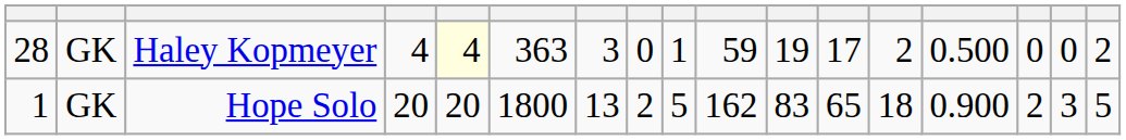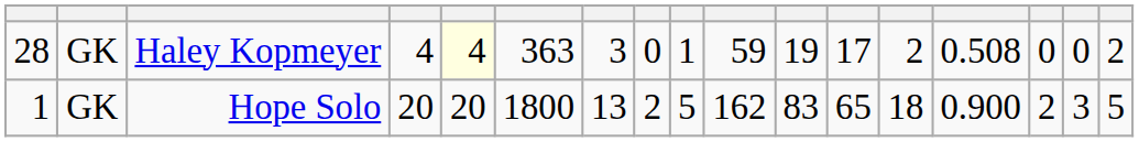 <table class="wikitable sortable" style="text-align:right;">
 <tr>
 <th></th>
 <th></th>
 <th></th>
 <th></th>
 <th></th>
 <th></th>
 <th></th>
 <th></th>
 <th></th>
 <th></th>
 <th></th>
 <th></th>
 <th></th>
 <th></th>
 <th></th>
 <th></th>
 <th></th>
 </tr>
 <tr>
 <td>28</td>
 <td>GK</td>
 <td><a href='#'>Haley Kopmeyer</a></td>
 <td>4</td>
 <td style="background: lightyellow;">4</td>
 <td>363</td>
 <td>3</td>
 <td>0</td>
 <td>1</td>
 <td>59</td>
 <td>19</td>
 <td>17</td>
 <td>2</td>
-<td>0.500</td>
+<td>0.508</td>
 <td>0</td>
 <td>0</td>
 <td>2</td>
 </tr>
 <tr>
 <td>1</td>
 <td>GK</td>
 <td><a href='#'>Hope Solo</a></td>
 <td>20</td>
 <td>20</td>
 <td>1800</td>
 <td>13</td>
 <td>2</td>
 <td>5</td>
 <td>162</td>
 <td>83</td>
 <td>65</td>
 <td>18</td>
 <td>0.900</td>
 <td>2</td>
 <td>3</td>
 <td>5</td>
 </tr>
 </table>
